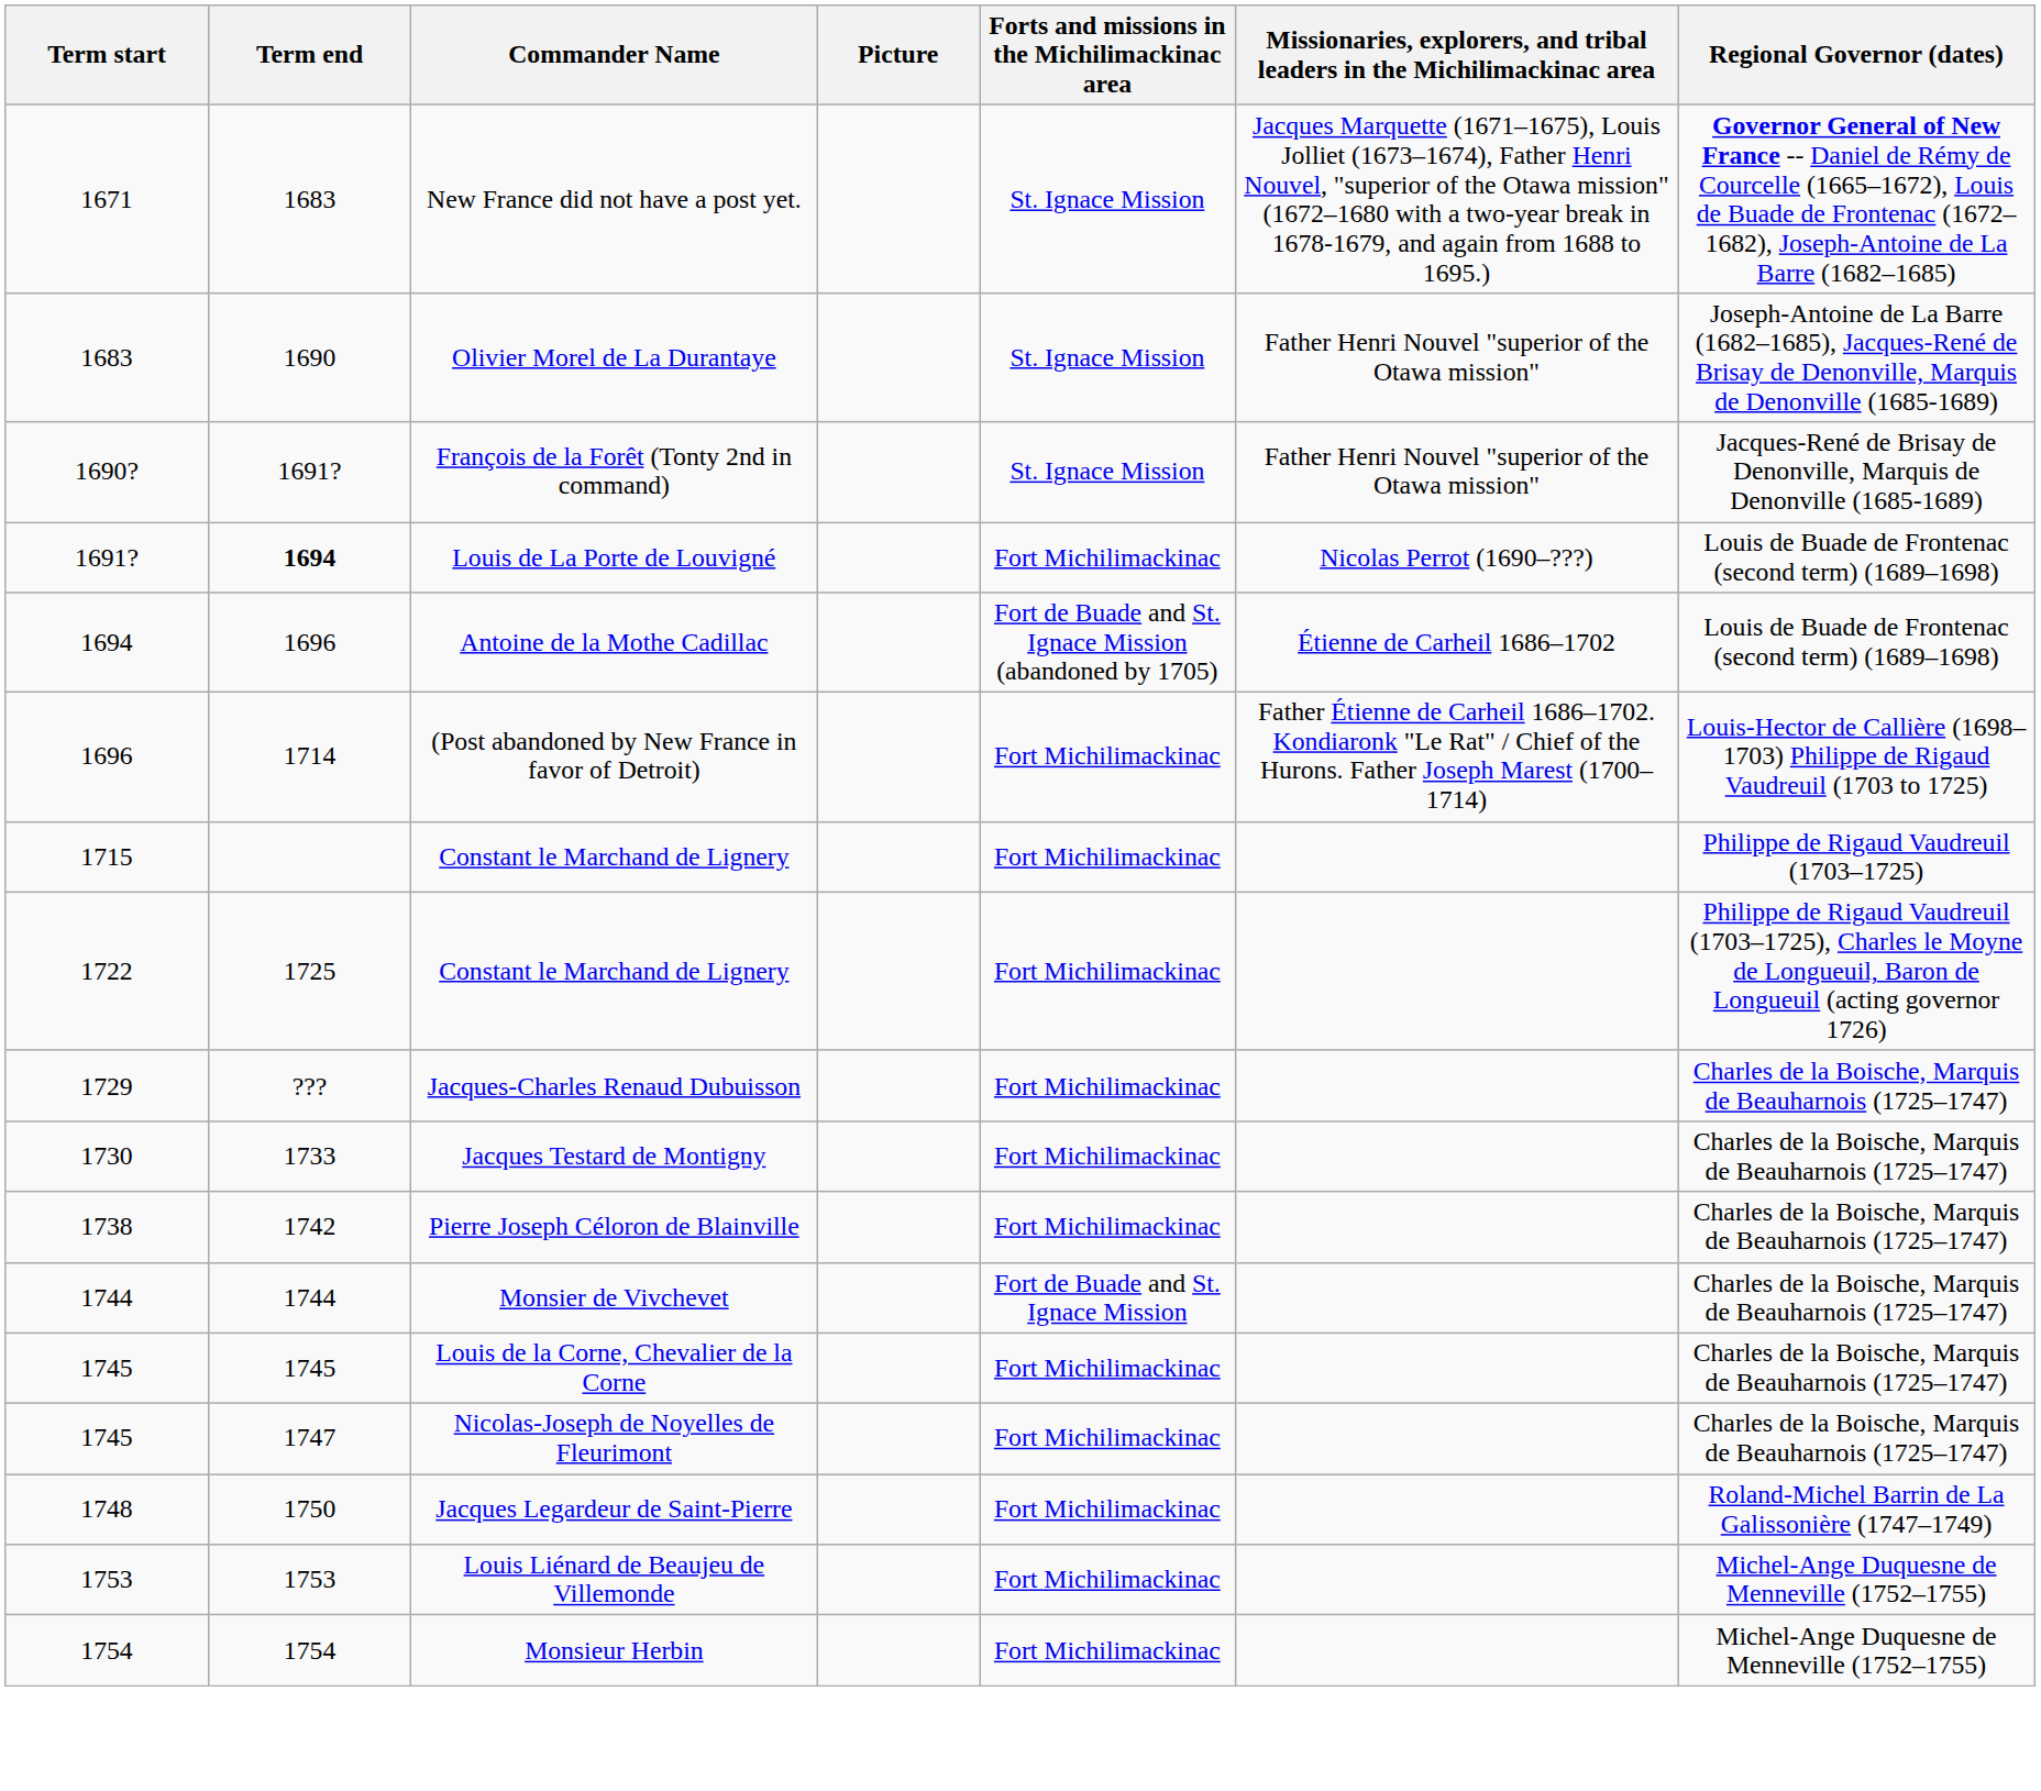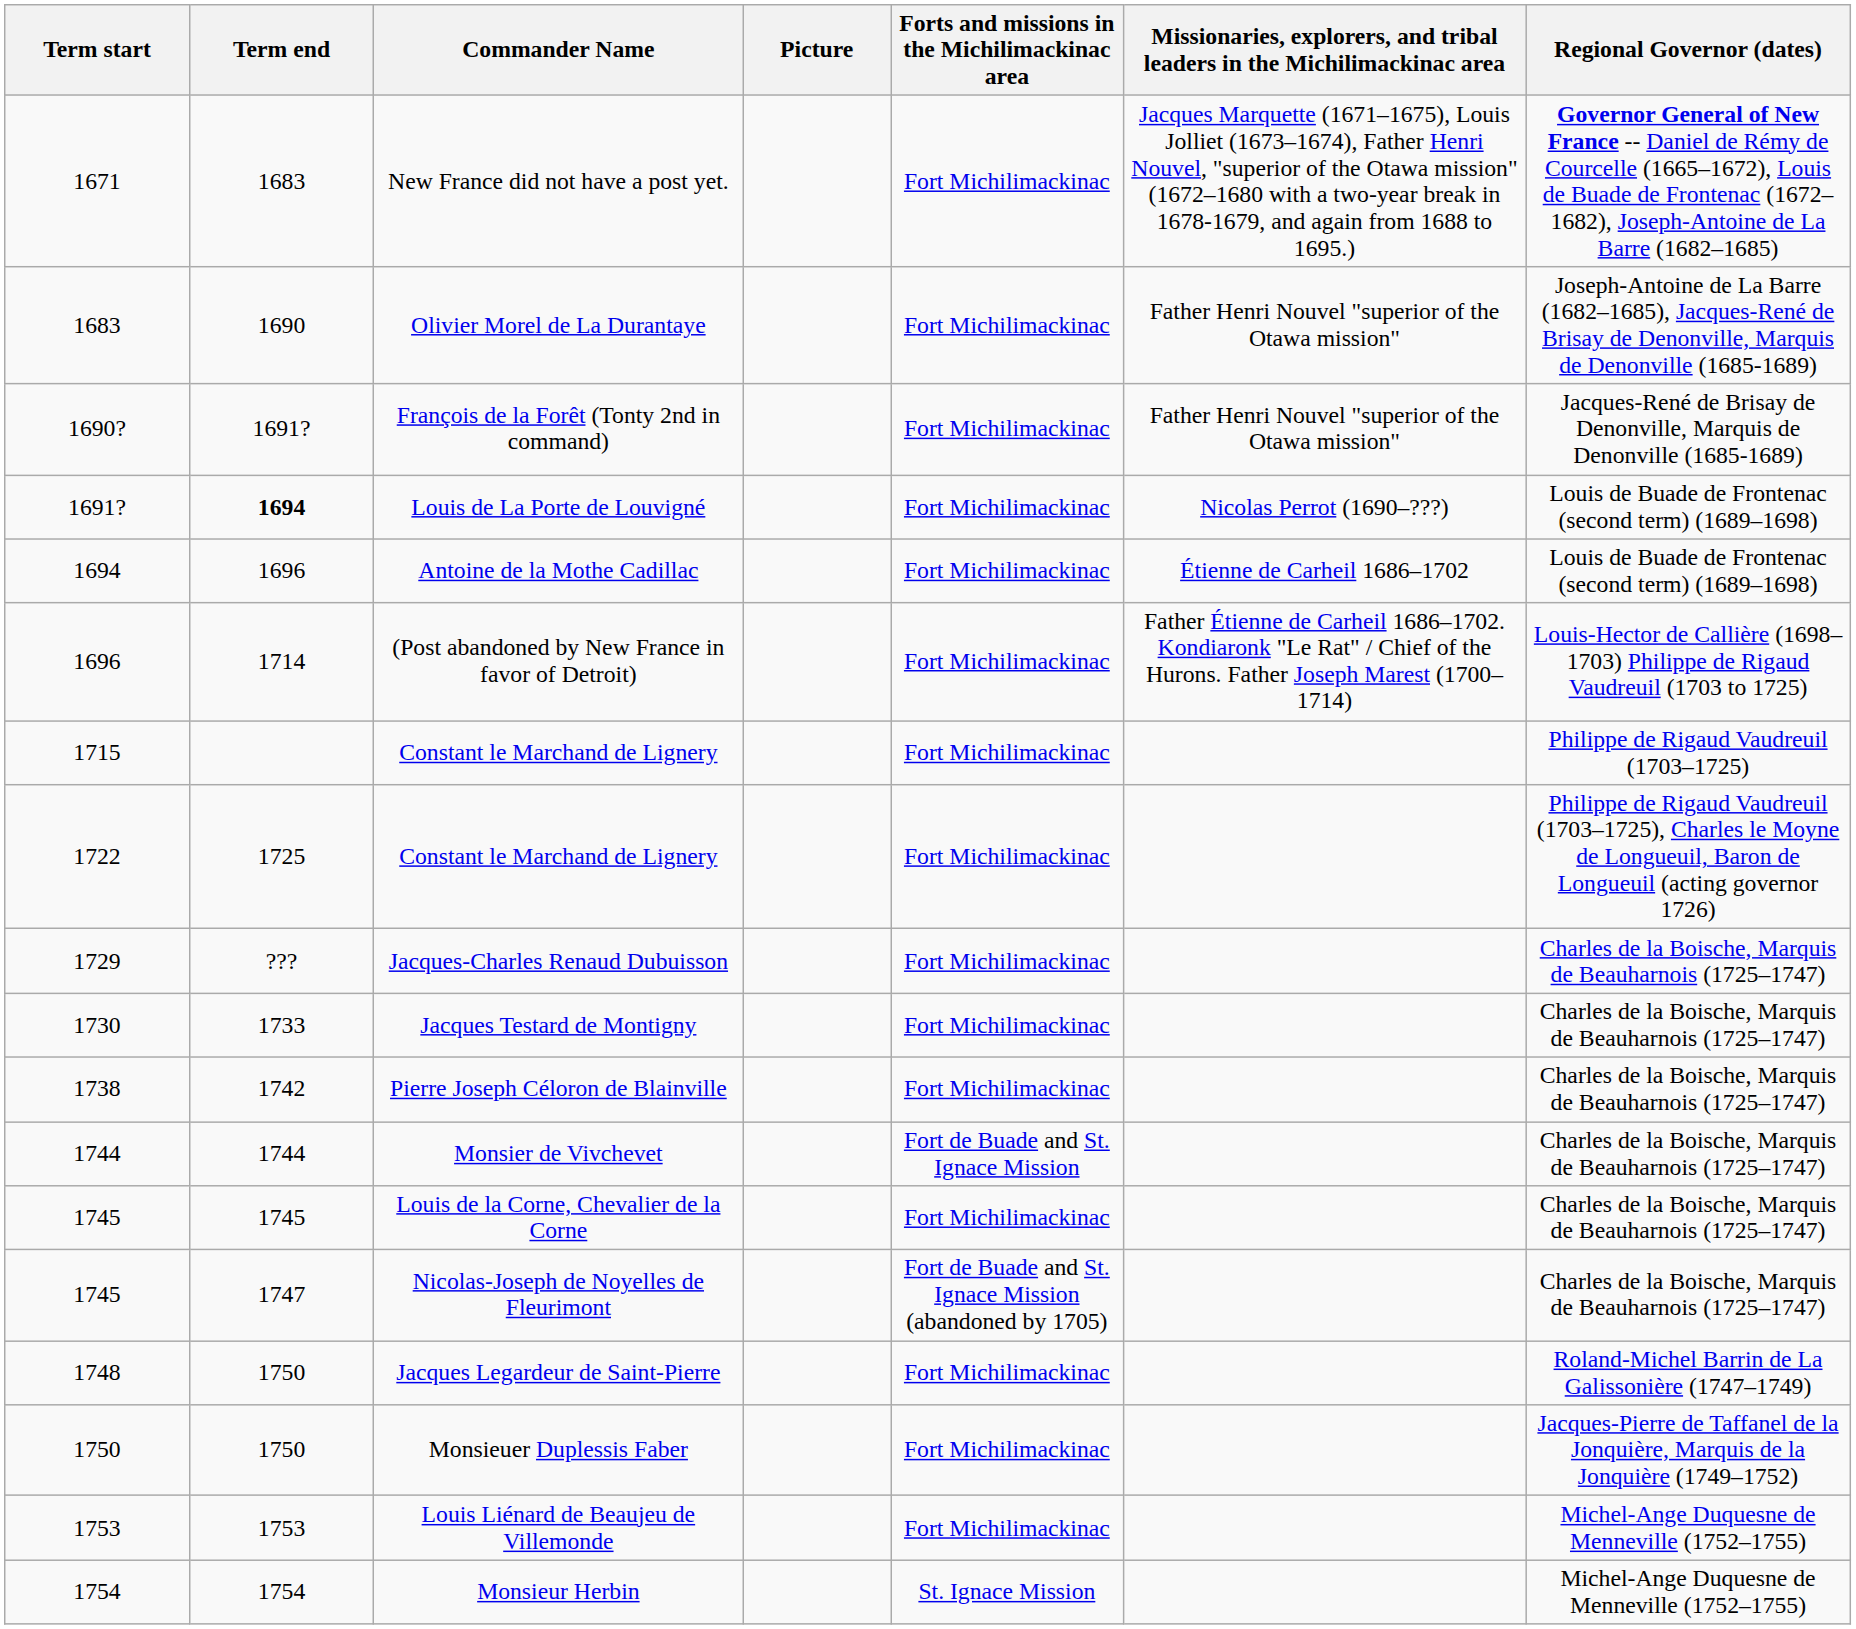 <table class="wikitable" style="text-align:center">
 <tr>
 <th width="10%">Term start</th>
 <th width="10%">Term end</th>
 <th width="20%">Commander Name</th>
 <th width="8%">Picture</th>
 <th>Forts and missions in the Michilimackinac area</th>
 <th>Missionaries, explorers, and tribal leaders in the Michilimackinac area</th>
 <th>Regional Governor (dates)</th>
 </tr>
 <tr>
 <td>1671</td>
 <td>1683</td>
 <td>New France did not have a post yet.</td>
 <td></td>
-<td><a href='#'>St. Ignace Mission</a></td>
+<td><a href='#'>Fort Michilimackinac</a></td>
 <td><a href='#'>Jacques Marquette</a> (1671–1675), Louis Jolliet (1673–1674), Father <a href='#'>Henri Nouvel</a>, "superior of the Otawa mission" (1672–1680 with a two-year break in 1678-1679, and again from 1688 to 1695.)</td>
 <td><strong><a href='#'>Governor General of New France</a></strong> -- <a href='#'>Daniel de Rémy de Courcelle</a> (1665–1672), <a href='#'>Louis de Buade de Frontenac</a> (1672–1682), <a href='#'>Joseph-Antoine de La Barre</a> (1682–1685)</td>
 </tr>
 <tr>
 <td>1683</td>
 <td>1690</td>
 <td><a href='#'>Olivier Morel de La Durantaye</a></td>
 <td></td>
-<td><a href='#'>St. Ignace Mission</a></td>
+<td><a href='#'>Fort Michilimackinac</a></td>
 <td>Father Henri Nouvel "superior of the Otawa mission"</td>
 <td>Joseph-Antoine de La Barre (1682–1685), <a href='#'>Jacques-René de Brisay de Denonville, Marquis de Denonville</a>  (1685-1689)</td>
 </tr>
 <tr>
 <td>1690?</td>
 <td>1691?</td>
 <td><a href='#'>François de la Forêt</a> (Tonty 2nd in command)</td>
 <td></td>
-<td><a href='#'>St. Ignace Mission</a></td>
+<td><a href='#'>Fort Michilimackinac</a></td>
 <td>Father Henri Nouvel "superior of the Otawa mission"</td>
 <td>Jacques-René de Brisay de Denonville, Marquis de Denonville  (1685-1689)</td>
 </tr>
 <tr>
 <td>1691?</td>
 <td><strong>1694</strong></td>
 <td><a href='#'>Louis de La Porte de Louvigné</a></td>
 <td></td>
 <td><a href='#'>Fort Michilimackinac</a></td>
 <td><a href='#'>Nicolas Perrot</a> (1690–???)</td>
 <td>Louis de Buade de Frontenac (second term) (1689–1698)</td>
 </tr>
 <tr>
 <td>1694</td>
 <td>1696</td>
 <td><a href='#'>Antoine de la Mothe Cadillac</a></td>
 <td></td>
-<td><a href='#'>Fort de Buade</a> and <a href='#'>St. Ignace Mission</a> (abandoned by 1705)</td>
+<td><a href='#'>Fort Michilimackinac</a></td>
 <td><a href='#'>Étienne de Carheil</a> 1686–1702</td>
 <td>Louis de Buade de Frontenac (second term) (1689–1698)</td>
 </tr>
 <tr>
 <td>1696</td>
 <td>1714</td>
 <td>(Post abandoned by New France in favor of Detroit)</td>
 <td></td>
 <td><a href='#'>Fort Michilimackinac</a></td>
 <td>Father <a href='#'>Étienne de Carheil</a> 1686–1702. <a href='#'>Kondiaronk</a> "Le Rat" / Chief of the Hurons. Father <a href='#'>Joseph Marest</a> (1700–1714)</td>
 <td><a href='#'>Louis-Hector de Callière</a> (1698–1703) <a href='#'>Philippe de Rigaud Vaudreuil</a> (1703 to 1725)</td>
 </tr>
 <tr>
 <td>1715</td>
 <td></td>
 <td><a href='#'>Constant le Marchand de Lignery</a></td>
 <td></td>
 <td><a href='#'>Fort Michilimackinac</a></td>
 <td></td>
 <td><a href='#'>Philippe de Rigaud Vaudreuil</a> (1703–1725)</td>
 </tr>
 <tr>
 <td>1722</td>
 <td>1725</td>
 <td><a href='#'>Constant le Marchand de Lignery</a></td>
 <td></td>
 <td><a href='#'>Fort Michilimackinac</a></td>
 <td></td>
 <td><a href='#'>Philippe de Rigaud Vaudreuil</a> (1703–1725), <a href='#'>Charles le Moyne de Longueuil, Baron de Longueuil</a> (acting governor 1726)</td>
 </tr>
 <tr>
 <td>1729</td>
 <td>???</td>
 <td><a href='#'>Jacques-Charles Renaud Dubuisson</a></td>
 <td></td>
 <td><a href='#'>Fort Michilimackinac</a></td>
 <td></td>
 <td><a href='#'>Charles de la Boische, Marquis de Beauharnois</a> (1725–1747)</td>
 </tr>
 <tr>
 <td>1730</td>
 <td>1733</td>
 <td><a href='#'>Jacques Testard de Montigny</a></td>
 <td></td>
 <td><a href='#'>Fort Michilimackinac</a></td>
 <td></td>
 <td>Charles de la Boische, Marquis de Beauharnois (1725–1747)</td>
 </tr>
 <tr>
 <td>1738</td>
 <td>1742</td>
 <td><a href='#'>Pierre Joseph Céloron de Blainville</a>  </td>
 <td></td>
 <td><a href='#'>Fort Michilimackinac</a></td>
 <td></td>
 <td>Charles de la Boische, Marquis de Beauharnois (1725–1747)</td>
 </tr>
 <tr>
 <td>1744</td>
 <td>1744</td>
 <td><a href='#'>Monsier de Vivchevet</a>  </td>
 <td></td>
 <td><a href='#'>Fort de Buade</a> and <a href='#'>St. Ignace Mission</a></td>
 <td></td>
 <td>Charles de la Boische, Marquis de Beauharnois (1725–1747)</td>
 </tr>
 <tr>
 <td>1745</td>
 <td>1745</td>
 <td><a href='#'>Louis de la Corne, Chevalier de la Corne</a></td>
 <td></td>
 <td><a href='#'>Fort Michilimackinac</a></td>
 <td></td>
 <td>Charles de la Boische, Marquis de Beauharnois (1725–1747)</td>
 </tr>
 <tr>
 <td>1745</td>
 <td>1747</td>
 <td><a href='#'>Nicolas-Joseph de Noyelles de Fleurimont</a>  </td>
 <td></td>
-<td><a href='#'>Fort Michilimackinac</a></td>
+<td><a href='#'>Fort de Buade</a> and <a href='#'>St. Ignace Mission</a> (abandoned by 1705)</td>
 <td></td>
 <td>Charles de la Boische, Marquis de Beauharnois (1725–1747)</td>
 </tr>
 <tr>
 <td>1748</td>
 <td>1750</td>
 <td><a href='#'>Jacques Legardeur de Saint-Pierre</a></td>
 <td></td>
 <td><a href='#'>Fort Michilimackinac</a></td>
 <td></td>
 <td><a href='#'>Roland-Michel Barrin de La Galissonière</a> (1747–1749)</td>
+</tr>
+<tr>
+<td>1750</td>
+<td>1750</td>
+<td>Monsieuer <a href='#'>Duplessis Faber</a></td>
+<td></td>
+<td><a href='#'>Fort Michilimackinac</a></td>
+<td></td>
+<td><a href='#'>Jacques-Pierre de Taffanel de la Jonquière, Marquis de la Jonquière</a> (1749–1752)</td>
 </tr>
 <tr>
 <td>1753</td>
 <td>1753</td>
 <td><a href='#'>Louis Liénard de Beaujeu de Villemonde</a></td>
 <td></td>
 <td><a href='#'>Fort Michilimackinac</a></td>
 <td></td>
 <td><a href='#'>Michel-Ange Duquesne de Menneville</a> (1752–1755)</td>
 </tr>
 <tr>
 <td>1754</td>
 <td>1754</td>
 <td><a href='#'>Monsieur Herbin</a></td>
 <td></td>
-<td><a href='#'>Fort Michilimackinac</a></td>
+<td><a href='#'>St. Ignace Mission</a></td>
 <td></td>
 <td>Michel-Ange Duquesne de Menneville (1752–1755)</td>
 </tr>
 </table>
